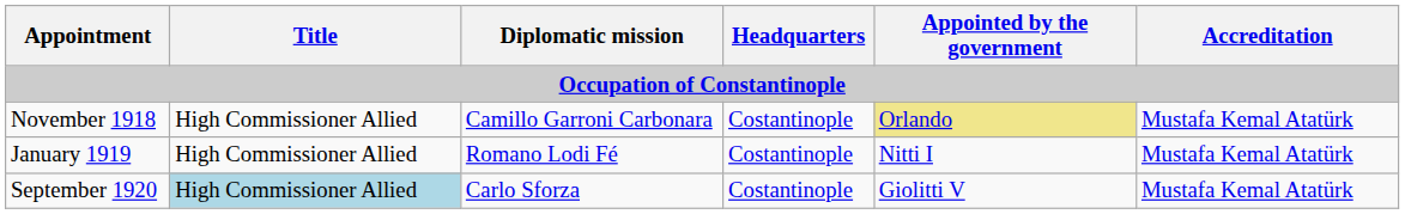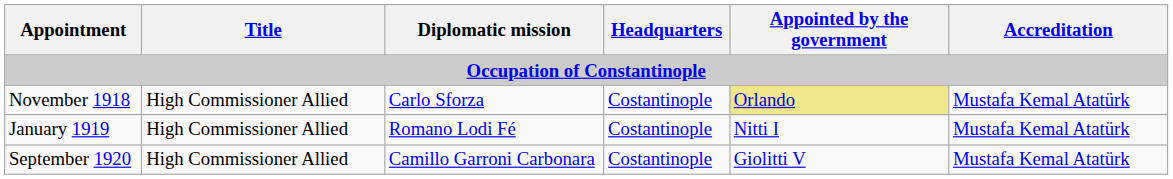 <table class="wikitable sortable">
 <tr>
 <th width="110px">Appointment</th>
 <th width="200px"><a href='#'>Title</a></th>
 <th width="180px">Diplomatic mission</th>
 <th width="100px"><a href='#'>Headquarters</a></th>
 <th width="180px"><a href='#'>Appointed by the government</a></th>
 <th width="180px"><a href='#'>Accreditation</a></th>
 </tr>
 <tr bgcolor="#CCCCCC" align="center">
 <td colspan="6"><strong><a href='#'>Occupation of Constantinople</a></strong></td>
 </tr>
 <tr>
 <td>November <a href='#'>1918</a></td>
 <td>High Commissioner Allied</td>
-<td><a href='#'>Camillo Garroni Carbonara</a></td>
+<td><a href='#'>Carlo Sforza</a></td>
 <td><a href='#'>Costantinople</a></td>
 <td style="background: khaki;"><a href='#'>Orlando</a></td>
 <td><a href='#'>Mustafa Kemal Atatürk</a></td>
 </tr>
 <tr>
 <td>January <a href='#'>1919</a></td>
 <td>High Commissioner Allied</td>
 <td><a href='#'>Romano Lodi Fé</a></td>
 <td><a href='#'>Costantinople</a></td>
 <td><a href='#'>Nitti I</a></td>
 <td><a href='#'>Mustafa Kemal Atatürk</a></td>
 </tr>
 <tr>
 <td>September <a href='#'>1920</a></td>
-<td style="background: lightblue;">High Commissioner Allied</td>
-<td><a href='#'>Carlo Sforza</a></td>
+<td>High Commissioner Allied</td>
+<td><a href='#'>Camillo Garroni Carbonara</a></td>
 <td><a href='#'>Costantinople</a></td>
 <td><a href='#'>Giolitti V</a></td>
 <td><a href='#'>Mustafa Kemal Atatürk</a></td>
 </tr>
 </table>
